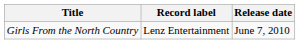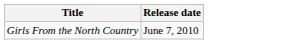 <table class="wikitable">
 <tr>
 <th>Title</th>
-<th>Record label</th>
 <th>Release date</th>
 </tr>
 <tr>
 <td><em>Girls From the North Country</em></td>
-<td>Lenz Entertainment</td>
 <td>June 7, 2010</td>
 </tr>
 </table>
